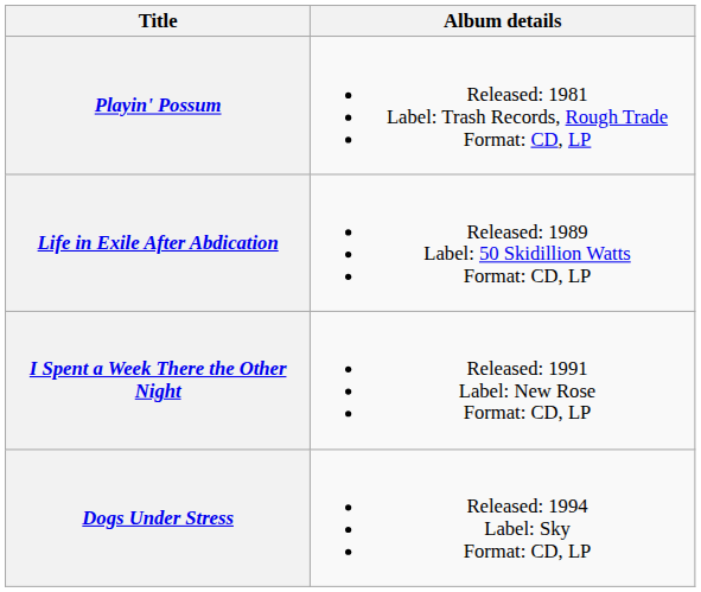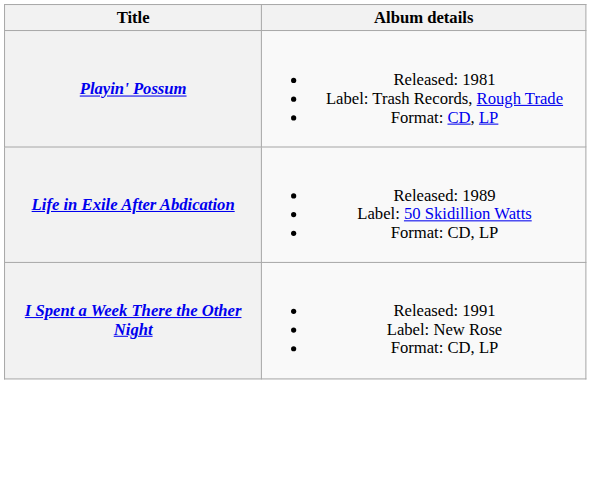 <table class="wikitable plainrowheaders" style="text-align:center">
 <tr>
 <th scope="col" style="width:15em;">Title</th>
 <th scope="col" style="width:19em;">Album details</th>
 </tr>
 <tr>
 <th scope="row"><em><a href='#'>Playin' Possum</a></em></th>
 <td><br><ul><li>Released: 1981</li><li>Label: Trash Records, <a href='#'>Rough Trade</a></li><li>Format: <a href='#'>CD</a>, <a href='#'>LP</a></li></ul></td>
 </tr>
 <tr>
 <th scope="row"><em><a href='#'>Life in Exile After Abdication</a></em></th>
 <td><br><ul><li>Released: 1989</li><li>Label: <a href='#'>50 Skidillion Watts</a></li><li>Format: CD, LP</li></ul></td>
 </tr>
 <tr>
 <th scope="row"><em><a href='#'>I Spent a Week There the Other Night</a></em></th>
 <td><br><ul><li>Released: 1991</li><li>Label: New Rose</li><li>Format: CD, LP</li></ul></td>
 </tr>
-<tr>
-<th scope="row"><em><a href='#'>Dogs Under Stress</a></em></th>
-<td><br><ul><li>Released: 1994</li><li>Label: Sky</li><li>Format: CD, LP</li></ul></td>
-</tr>
 </table>
